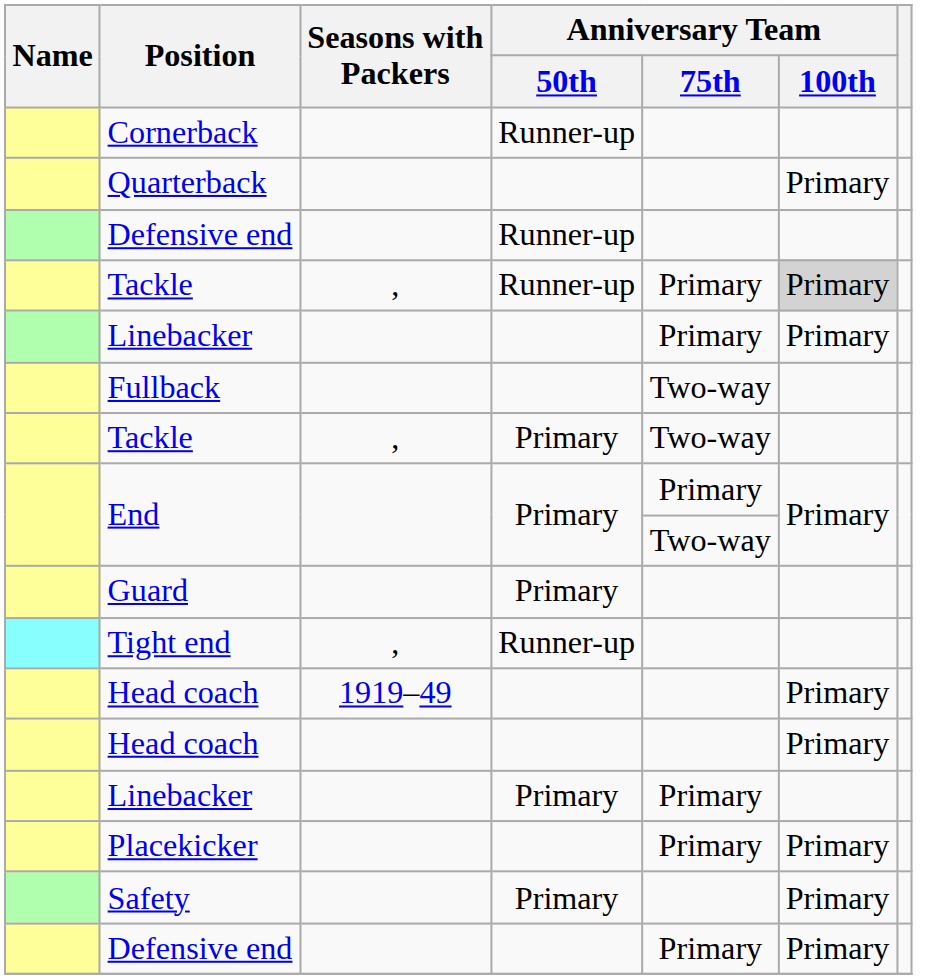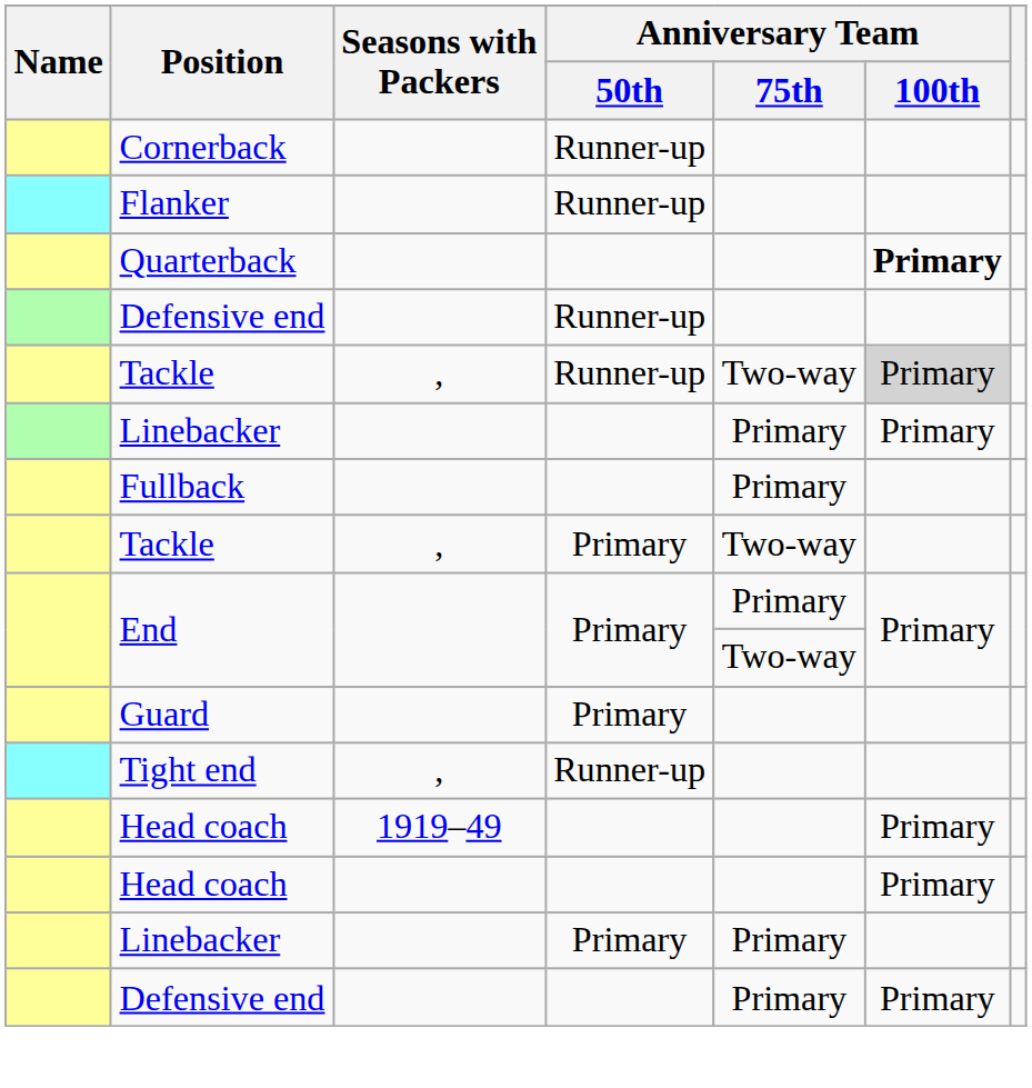 <table class='wikitable sortable sticky-header-multi' style="text-align: center;">
 <tr>
 <th scope="col" rowspan="2">Name</th>
 <th scope="col" rowspan="2">Position</th>
 <th scope="col" rowspan="2">Seasons with<br>Packers</th>
 <th scope="colgroup" colspan="3">Anniversary Team</th>
 <th scope="col" rowspan="2" class=unsortable></th>
 </tr>
 <tr>
 <th scope="col"><a href='#'>50th</a></th>
 <th scope="col"><a href='#'>75th</a></th>
 <th scope="col"><a href='#'>100th</a></th>
 </tr>
 <tr>
 <th style="text-align: left; background:#FFFF99;" scope="row"> </th>
 <td align=left><a href='#'>Cornerback</a></td>
 <td></td>
 <td>Runner-up</td>
 <td></td>
 <td></td>
 <td></td>
 </tr>
 <tr>
+<th style="text-align: left; background:#88FFFF;" scope="row"> <sup></sup></th>
+<td align=left><a href='#'>Flanker</a></td>
+<td></td>
+<td>Runner-up</td>
+<td></td>
+<td></td>
+<td></td>
+</tr>
+<tr>
 <th style="text-align: left; background:#FFFF99;" scope="row"> </th>
 <td align=left><a href='#'>Quarterback</a></td>
 <td></td>
 <td></td>
 <td></td>
-<td>Primary</td>
+<td><strong>Primary</strong></td>
 <td></td>
 </tr>
 <tr>
 <th style="text-align: left; background:#AFFFAF;" scope="row"> </th>
 <td align=left><a href='#'>Defensive end</a></td>
 <td></td>
 <td>Runner-up</td>
 <td></td>
 <td></td>
 <td></td>
 </tr>
 <tr>
 <th style="text-align: left; background:#FFFF99;" scope="row"> </th>
 <td align=left><a href='#'>Tackle</a></td>
 <td>, </td>
 <td>Runner-up</td>
-<td>Primary</td>
+<td>Two-way</td>
 <td style="background: lightgrey;">Primary</td>
 <td></td>
 </tr>
 <tr>
 <th style="text-align: left; background:#AFFFAF;" scope="row"> </th>
 <td align=left><a href='#'>Linebacker</a></td>
 <td></td>
 <td></td>
 <td>Primary</td>
 <td>Primary</td>
 <td></td>
 </tr>
 <tr>
 <th style="text-align: left; background:#FFFF99;" scope="row"> </th>
 <td align=left><a href='#'>Fullback</a></td>
 <td></td>
 <td></td>
-<td>Two-way</td>
+<td>Primary</td>
 <td></td>
 <td></td>
 </tr>
 <tr>
 <th style="text-align: left; background:#FFFF99;" scope="row"> </th>
 <td align=left><a href='#'>Tackle</a></td>
 <td>, </td>
 <td>Primary</td>
 <td>Two-way</td>
 <td></td>
 <td></td>
 </tr>
 <tr>
 <th style="text-align: left; background:#FFFF99;" rowspan="2" scope="row"> </th>
 <td rowspan="2" align=left><a href='#'>End</a></td>
 <td rowspan="2"></td>
 <td rowspan="2">Primary</td>
 <td>Primary</td>
 <td rowspan="2">Primary</td>
 <td rowspan="2"></td>
 </tr>
 <tr>
 <td>Two-way</td>
 </tr>
 <tr>
 <th style="text-align: left; background:#FFFF99;" scope="row"> </th>
 <td align=left><a href='#'>Guard</a></td>
 <td></td>
 <td>Primary</td>
 <td></td>
 <td></td>
 <td></td>
 </tr>
 <tr>
 <th style="text-align: left; background:#88FFFF;" scope="row"> <sup></sup></th>
 <td align=left><a href='#'>Tight end</a></td>
 <td>, </td>
 <td>Runner-up</td>
 <td></td>
 <td></td>
 <td></td>
 </tr>
 <tr>
 <th style="text-align: left; background:#FFFF99;" scope="row"> </th>
 <td align=left><a href='#'>Head coach</a></td>
 <td><a href='#'>1919</a>–<a href='#'>49</a></td>
 <td></td>
 <td></td>
 <td>Primary</td>
 <td></td>
 </tr>
 <tr>
 <th style="text-align: left; background:#FFFF99;" scope="row"> </th>
 <td align=left><a href='#'>Head coach</a></td>
 <td></td>
 <td></td>
 <td></td>
 <td>Primary</td>
 <td></td>
 </tr>
 <tr>
 <th style="text-align: left; background:#FFFF99;" scope="row"> </th>
 <td align=left><a href='#'>Linebacker</a></td>
 <td></td>
 <td>Primary</td>
 <td>Primary</td>
 <td></td>
 <td></td>
 </tr>
 <tr>
 <th style="text-align: left; background:#FFFF99;" scope="row"> </th>
-<td align=left><a href='#'>Placekicker</a></td>
-<td></td>
-<td></td>
-<td>Primary</td>
-<td>Primary</td>
-<td></td>
-</tr>
-<tr>
-<th style="text-align: left; background:#AFFFAF;" scope="row"> </th>
-<td align=left><a href='#'>Safety</a></td>
-<td></td>
-<td>Primary</td>
-<td></td>
-<td>Primary</td>
-<td></td>
-</tr>
-<tr>
-<th style="text-align: left; background:#FFFF99;" scope="row"> </th>
 <td align=left><a href='#'>Defensive end</a></td>
 <td></td>
 <td></td>
 <td>Primary</td>
 <td>Primary</td>
 <td></td>
 </tr>
 <tr>
 </tr>
 </table>
